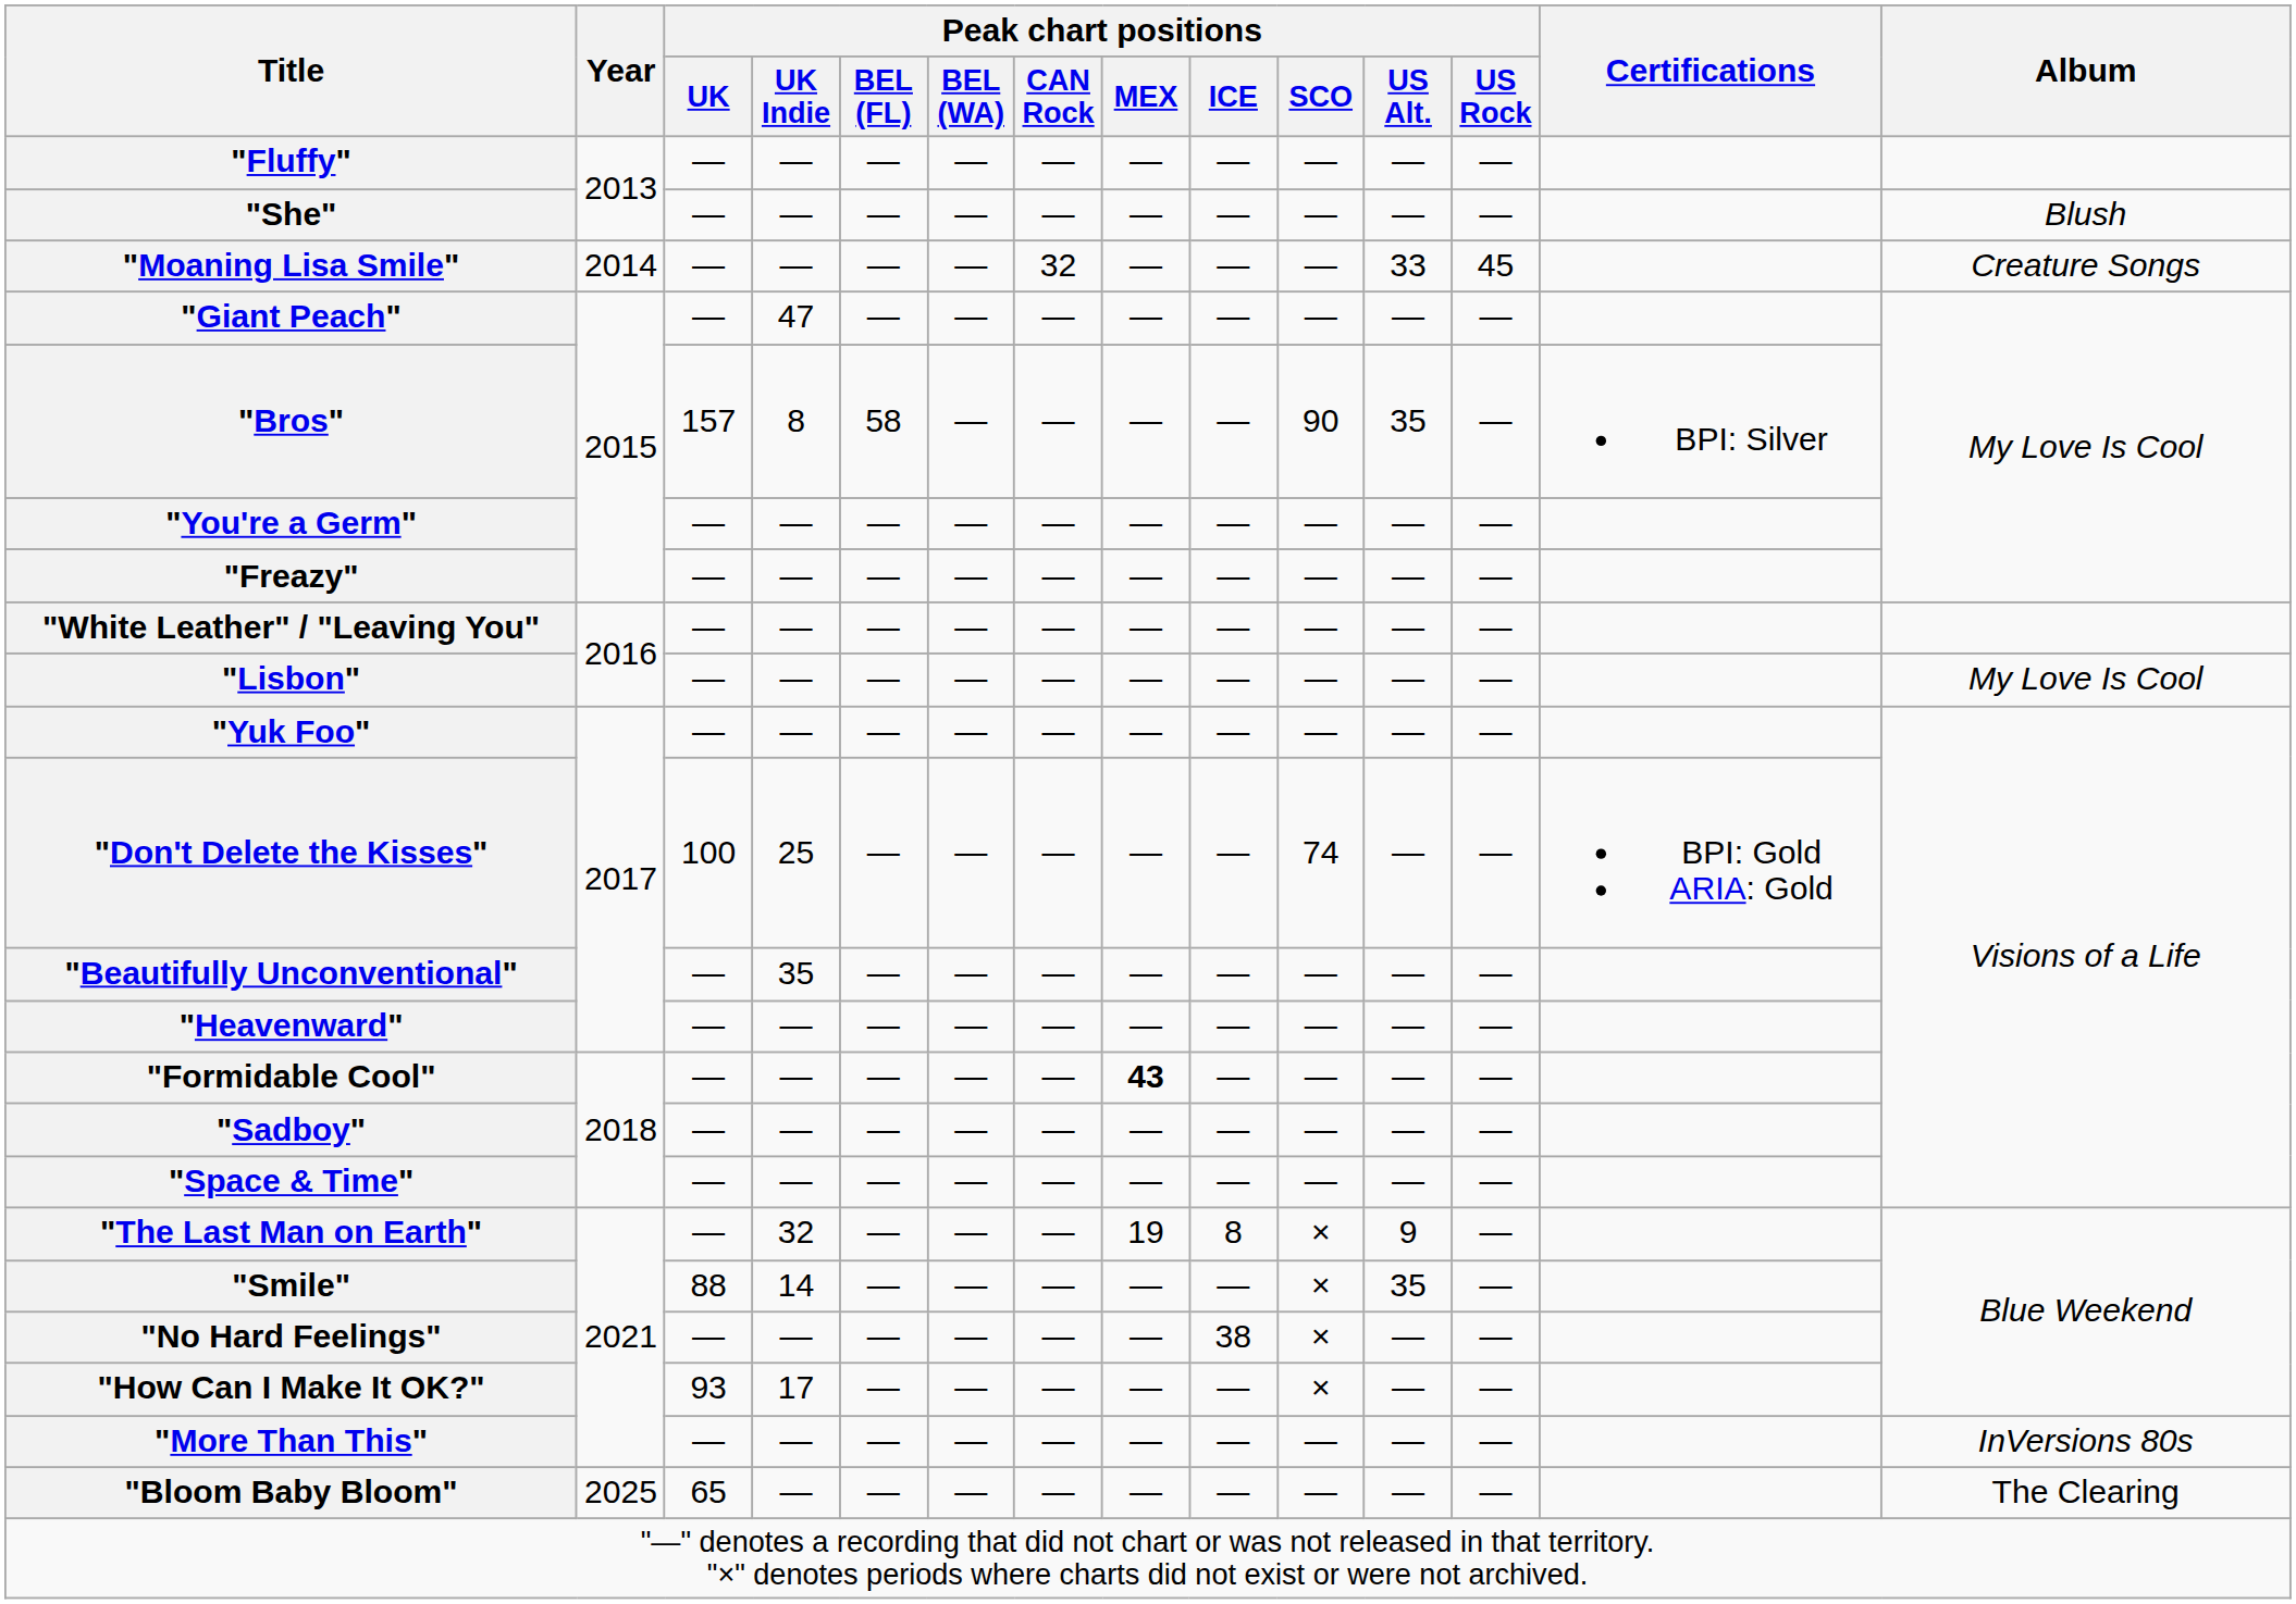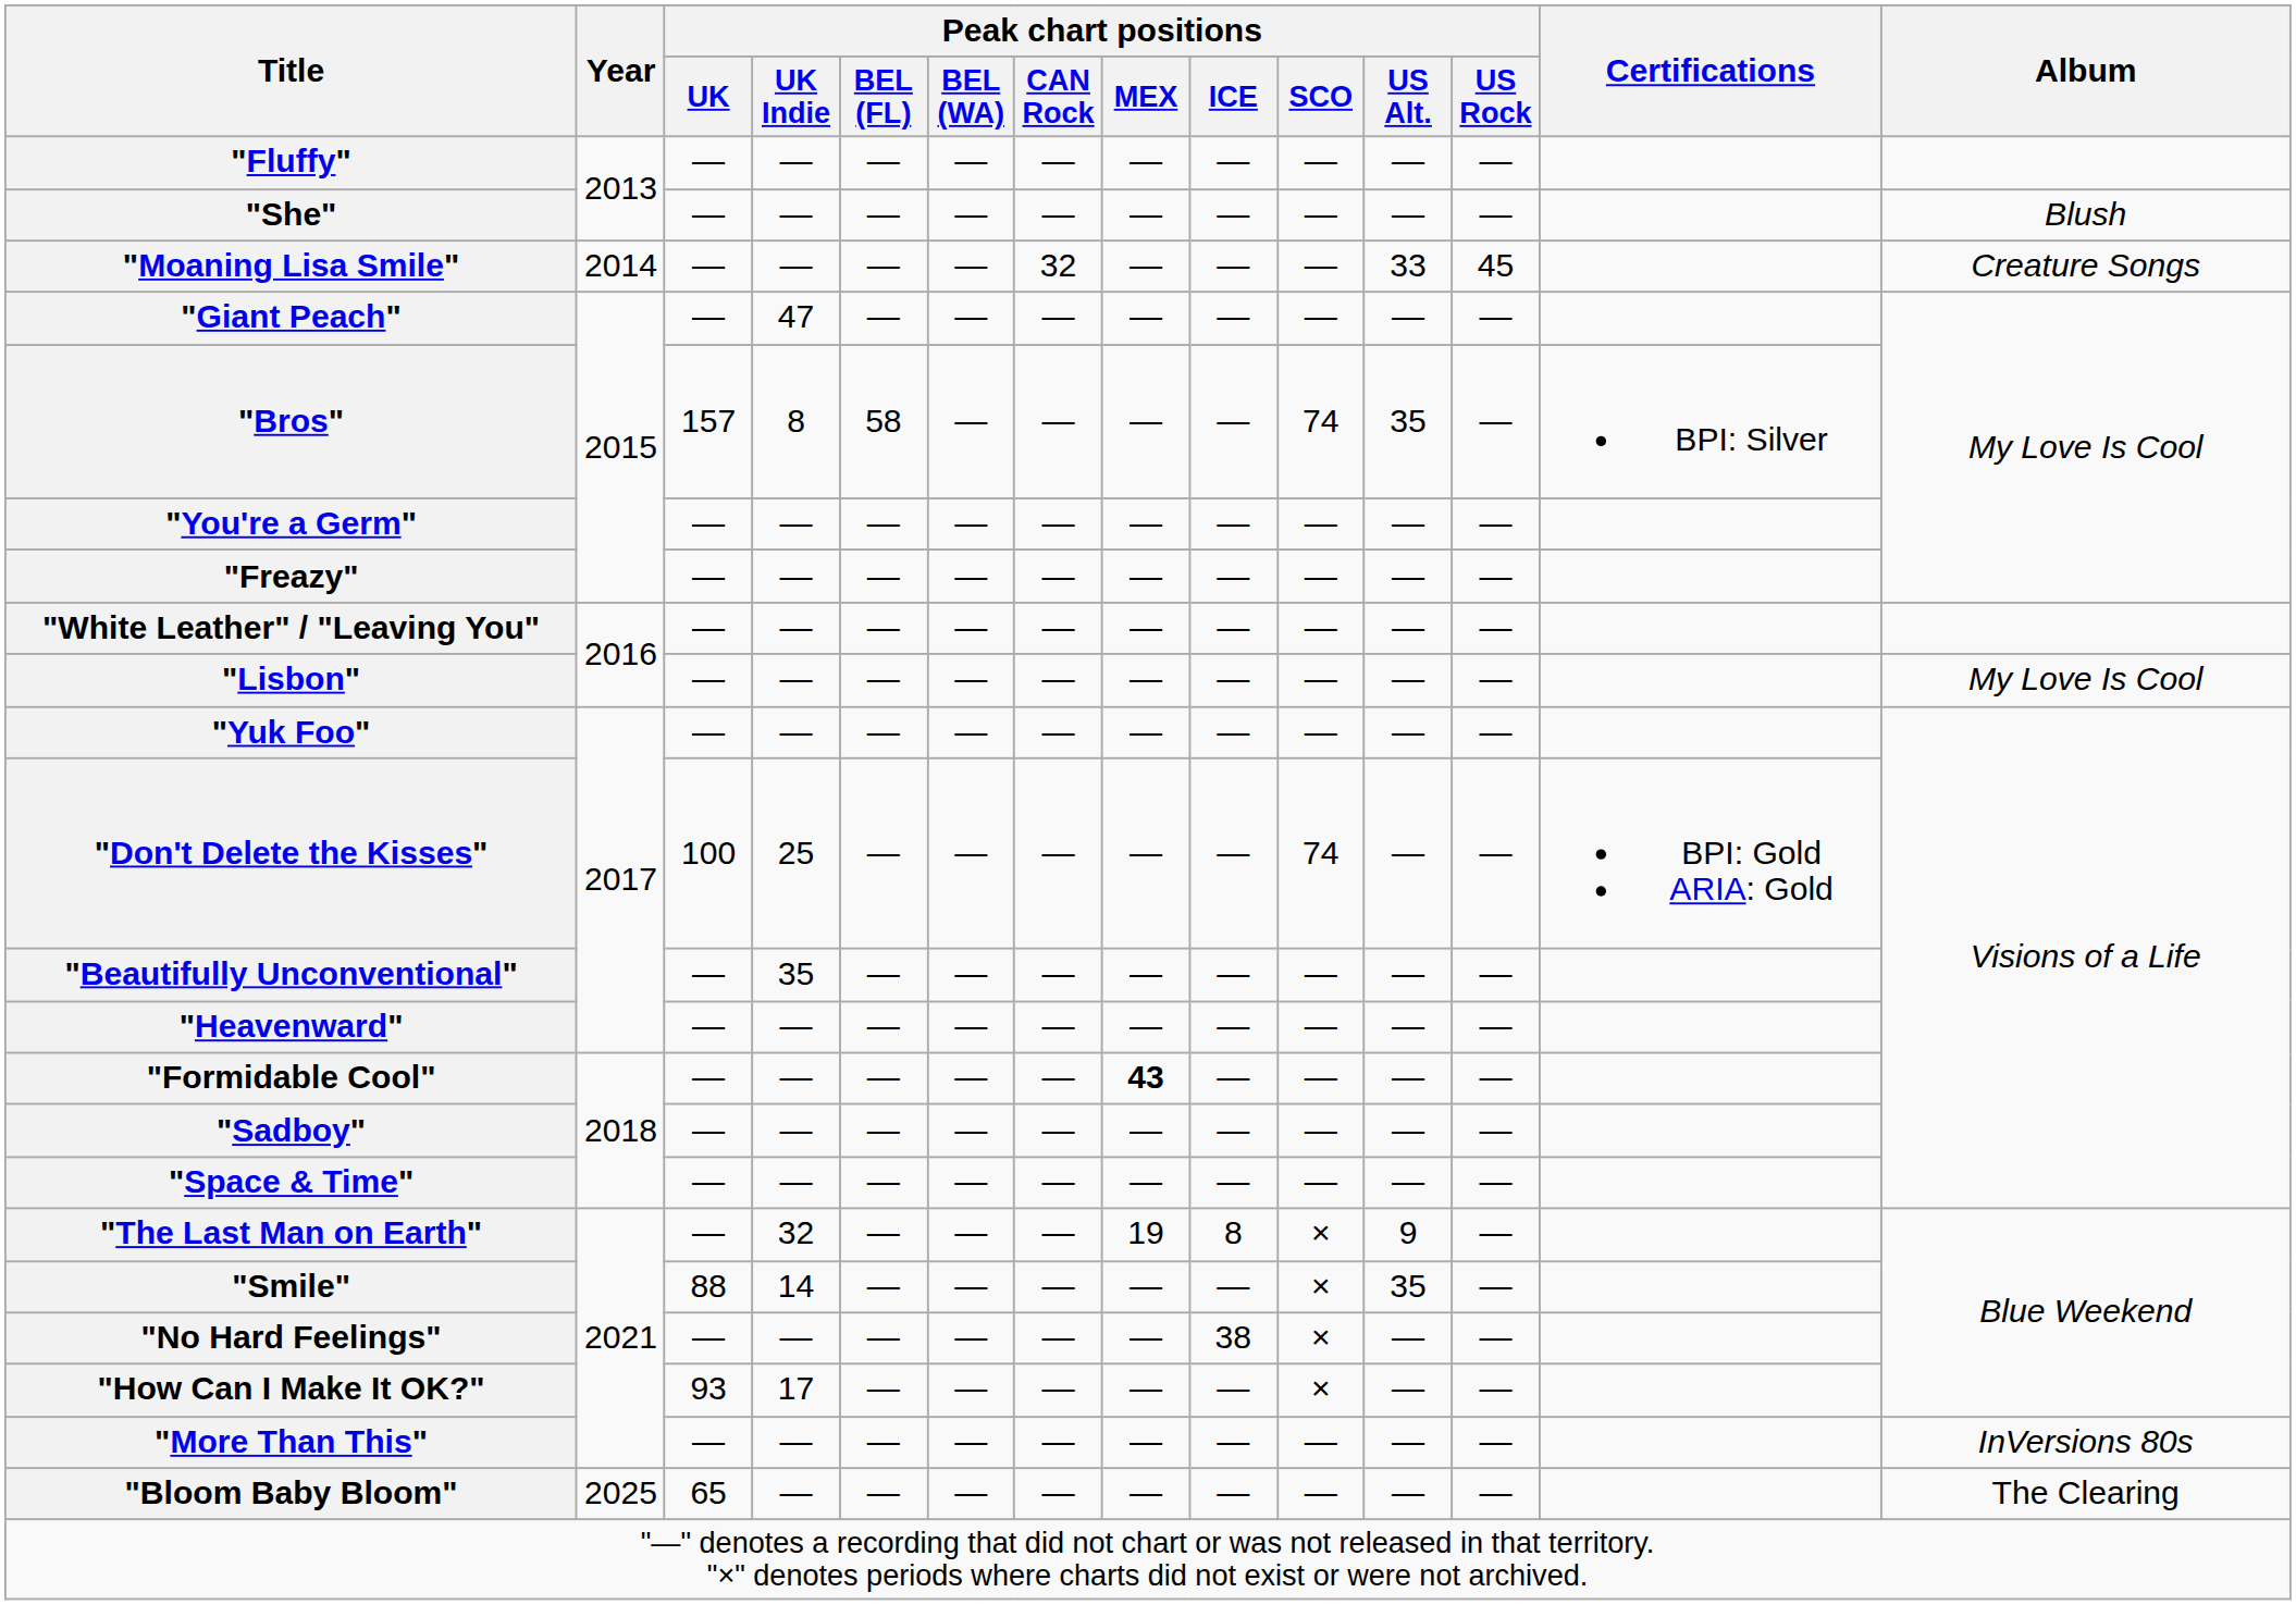 <table class="wikitable plainrowheaders" style="text-align:center;">
 <tr>
 <th scope="col" rowspan="2" style="width:17em;">Title</th>
 <th scope="col" rowspan="2">Year</th>
 <th scope="col" colspan="10">Peak chart positions</th>
 <th scope="col" rowspan="2" style="width:10em;"><a href='#'>Certifications</a></th>
 <th scope="col" rowspan="2" style="width:12em;">Album</th>
 </tr>
 <tr>
 <th scope="col" style="width:2.5em;font-size:90%;"><a href='#'>UK</a><br></th>
 <th scope="col" style="width:2.5em;font-size:90%;"><a href='#'>UK<br>Indie</a><br></th>
 <th scope="col" style="width:2.5em;font-size:90%;"><a href='#'>BEL<br>(FL)</a><br></th>
 <th scope="col" style="width:2.5em;font-size:90%;"><a href='#'>BEL<br>(WA)</a><br></th>
 <th scope="col" style="width:2.5em;font-size:90%;"><a href='#'>CAN<br>Rock</a><br></th>
 <th scope="col" style="width:2.5em;font-size:90%;"><a href='#'>MEX</a><br></th>
 <th scope="col" style="width:2.5em;font-size:90%;"><a href='#'>ICE</a><br></th>
 <th scope="col" style="width:2.5em;font-size:90%;"><a href='#'>SCO</a><br></th>
 <th scope="col" style="width:2.5em;font-size:90%;"><a href='#'>US<br>Alt.</a><br></th>
 <th scope="col" style="width:2.5em;font-size:90%;"><a href='#'>US<br>Rock</a><br></th>
 </tr>
 <tr>
 <th scope="row">"<a href='#'>Fluffy</a>"</th>
 <td rowspan="2">2013</td>
 <td>—</td>
 <td>—</td>
 <td>—</td>
 <td>—</td>
 <td>—</td>
 <td>—</td>
 <td>—</td>
 <td>—</td>
 <td>—</td>
 <td>—</td>
 <td></td>
 <td> </td>
 </tr>
 <tr>
 <th scope="row">"She"</th>
 <td>—</td>
 <td>—</td>
 <td>—</td>
 <td>—</td>
 <td>—</td>
 <td>—</td>
 <td>—</td>
 <td>—</td>
 <td>—</td>
 <td>—</td>
 <td></td>
 <td><em>Blush</em></td>
 </tr>
 <tr>
 <th scope="row">"<a href='#'>Moaning Lisa Smile</a>"</th>
 <td>2014</td>
 <td>—</td>
 <td>—</td>
 <td>—</td>
 <td>—</td>
 <td>32</td>
 <td>—</td>
 <td>—</td>
 <td>—</td>
 <td>33</td>
 <td>45</td>
 <td></td>
 <td><em>Creature Songs</em></td>
 </tr>
 <tr>
 <th scope="row">"<a href='#'>Giant Peach</a>"</th>
 <td rowspan="4">2015</td>
 <td>—</td>
 <td>47</td>
 <td>—</td>
 <td>—</td>
 <td>—</td>
 <td>—</td>
 <td>—</td>
 <td>—</td>
 <td>—</td>
 <td>—</td>
 <td></td>
 <td rowspan="4"><em>My Love Is Cool</em></td>
 </tr>
 <tr>
 <th scope="row">"<a href='#'>Bros</a>"</th>
 <td>157</td>
 <td>8</td>
 <td>58</td>
 <td>—</td>
 <td>—</td>
 <td>—</td>
 <td>—</td>
-<td>90</td>
+<td>74</td>
 <td>35</td>
 <td>—</td>
 <td><br><ul><li>BPI: Silver</li></ul></td>
 </tr>
 <tr>
 <th scope="row">"<a href='#'>You're a Germ</a>"</th>
 <td>—</td>
 <td>—</td>
 <td>—</td>
 <td>—</td>
 <td>—</td>
 <td>—</td>
 <td>—</td>
 <td>—</td>
 <td>—</td>
 <td>—</td>
 <td></td>
 </tr>
 <tr>
 <th scope="row">"Freazy"</th>
 <td>—</td>
 <td>—</td>
 <td>—</td>
 <td>—</td>
 <td>—</td>
 <td>—</td>
 <td>—</td>
 <td>—</td>
 <td>—</td>
 <td>—</td>
 <td></td>
 </tr>
 <tr>
 <th scope="Row">"White Leather" / "Leaving You"</th>
 <td rowspan="2">2016</td>
 <td>—</td>
 <td>—</td>
 <td>—</td>
 <td>—</td>
 <td>—</td>
 <td>—</td>
 <td>—</td>
 <td>—</td>
 <td>—</td>
 <td>—</td>
 <td></td>
 <td></td>
 </tr>
 <tr>
 <th scope="row">"<a href='#'>Lisbon</a>"</th>
 <td>—</td>
 <td>—</td>
 <td>—</td>
 <td>—</td>
 <td>—</td>
 <td>—</td>
 <td>—</td>
 <td>—</td>
 <td>—</td>
 <td>—</td>
 <td></td>
 <td><em>My Love Is Cool</em></td>
 </tr>
 <tr>
 <th scope="row">"<a href='#'>Yuk Foo</a>"</th>
 <td rowspan="4">2017</td>
 <td>—</td>
 <td>—</td>
 <td>—</td>
 <td>—</td>
 <td>—</td>
 <td>—</td>
 <td>—</td>
 <td>—</td>
 <td>—</td>
 <td>—</td>
 <td></td>
 <td rowspan="7"><em>Visions of a Life</em></td>
 </tr>
 <tr>
 <th scope="row">"<a href='#'>Don't Delete the Kisses</a>"</th>
 <td>100</td>
 <td>25</td>
 <td>—</td>
 <td>—</td>
 <td>—</td>
 <td>—</td>
 <td>—</td>
 <td>74</td>
 <td>—</td>
 <td>—</td>
 <td><br><ul><li>BPI: Gold</li><li><a href='#'>ARIA</a>: Gold</li></ul></td>
 </tr>
 <tr>
 <th scope="row">"<a href='#'>Beautifully Unconventional</a>"</th>
 <td>—</td>
 <td>35</td>
 <td>—</td>
 <td>—</td>
 <td>—</td>
 <td>—</td>
 <td>—</td>
 <td>—</td>
 <td>—</td>
 <td>—</td>
 <td></td>
 </tr>
 <tr>
 <th scope="row">"<a href='#'>Heavenward</a>"</th>
 <td>—</td>
 <td>—</td>
 <td>—</td>
 <td>—</td>
 <td>—</td>
 <td>—</td>
 <td>—</td>
 <td>—</td>
 <td>—</td>
 <td>—</td>
 <td></td>
 </tr>
 <tr>
 <th scope="row">"Formidable Cool"</th>
 <td rowspan="3">2018</td>
 <td>—</td>
 <td>—</td>
 <td>—</td>
 <td>—</td>
 <td>—</td>
 <td><strong>43</strong></td>
 <td>—</td>
 <td>—</td>
 <td>—</td>
 <td>—</td>
 <td></td>
 </tr>
 <tr>
 <th scope="row">"<a href='#'>Sadboy</a>"</th>
 <td>—</td>
 <td>—</td>
 <td>—</td>
 <td>—</td>
 <td>—</td>
 <td>—</td>
 <td>—</td>
 <td>—</td>
 <td>—</td>
 <td>—</td>
 <td></td>
 </tr>
 <tr>
 <th scope="row">"<a href='#'>Space & Time</a>"</th>
 <td>—</td>
 <td>—</td>
 <td>—</td>
 <td>—</td>
 <td>—</td>
 <td>—</td>
 <td>—</td>
 <td>—</td>
 <td>—</td>
 <td>—</td>
 <td></td>
 </tr>
 <tr>
 <th scope="row">"<a href='#'>The Last Man on Earth</a>"</th>
 <td rowspan="5">2021</td>
 <td>—</td>
 <td>32</td>
 <td>—</td>
 <td>—</td>
 <td>—</td>
 <td>19</td>
 <td>8</td>
 <td>×</td>
 <td>9</td>
 <td>—</td>
 <td></td>
 <td rowspan="4"><em>Blue Weekend</em></td>
 </tr>
 <tr>
 <th scope="row">"Smile"</th>
 <td>88</td>
 <td>14</td>
 <td>—</td>
 <td>—</td>
 <td>—</td>
 <td>—</td>
 <td>—</td>
 <td>×</td>
 <td>35</td>
 <td>—</td>
 <td></td>
 </tr>
 <tr>
 <th scope="row">"No Hard Feelings"</th>
 <td>—</td>
 <td>—</td>
 <td>—</td>
 <td>—</td>
 <td>—</td>
 <td>—</td>
 <td>38</td>
 <td>×</td>
 <td>—</td>
 <td>—</td>
 <td></td>
 </tr>
 <tr>
 <th scope="row">"How Can I Make It OK?"</th>
 <td>93</td>
 <td>17</td>
 <td>—</td>
 <td>—</td>
 <td>—</td>
 <td>—</td>
 <td>—</td>
 <td>×</td>
 <td>—</td>
 <td>—</td>
 <td></td>
 </tr>
 <tr>
 <th scope="row">"<a href='#'>More Than This</a>" </th>
 <td>—</td>
 <td>—</td>
 <td>—</td>
 <td>—</td>
 <td>—</td>
 <td>—</td>
 <td>—</td>
 <td>—</td>
 <td>—</td>
 <td>—</td>
 <td></td>
 <td><em>InVersions 80s</em></td>
 </tr>
 <tr>
 <th scope="row">"Bloom Baby Bloom"</th>
 <td>2025</td>
 <td>65</td>
 <td>—</td>
 <td>—</td>
 <td>—</td>
 <td>—</td>
 <td>—</td>
 <td>—</td>
 <td>—</td>
 <td>—</td>
 <td>—</td>
 <td></td>
 <td>The Clearing </td>
 </tr>
 <tr>
 <td colspan="14" style="font-size:90%">"—" denotes a recording that did not chart or was not released in that territory.<br>"×" denotes periods where charts did not exist or were not archived.</td>
 </tr>
 </table>
